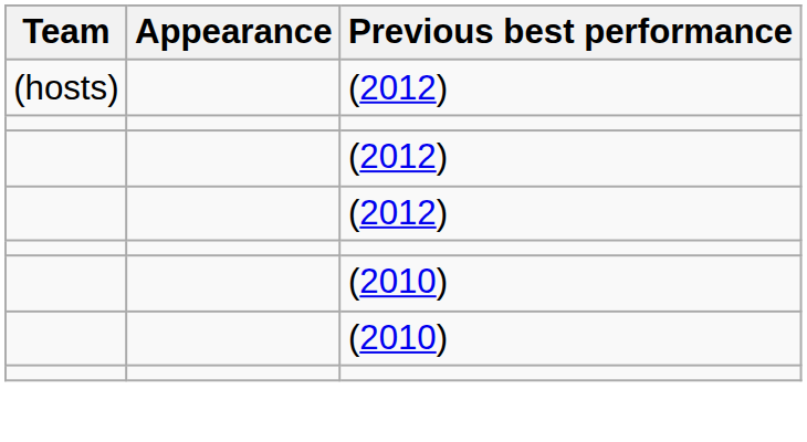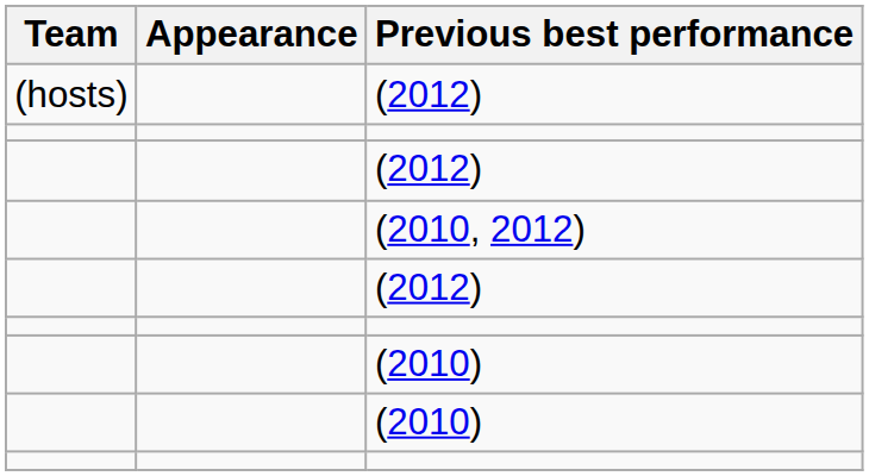 <table class="wikitable sortable" style="text-align: left;">
 <tr>
 <th>Team</th>
 <th>Appearance</th>
 <th>Previous best performance</th>
 </tr>
 <tr>
 <td> (hosts)</td>
 <td></td>
 <td> (<a href='#'>2012</a>)</td>
 </tr>
 <tr>
 <td></td>
 <td></td>
 <td></td>
 </tr>
 <tr>
 <td></td>
 <td></td>
 <td> (<a href='#'>2012</a>)</td>
+</tr>
+<tr>
+<td></td>
+<td></td>
+<td> (<a href='#'>2010</a>, <a href='#'>2012</a>)</td>
 </tr>
 <tr>
 <td></td>
 <td></td>
 <td> (<a href='#'>2012</a>)</td>
 </tr>
 <tr>
 <td></td>
 <td></td>
 <td></td>
 </tr>
 <tr>
 <td></td>
 <td></td>
 <td> (<a href='#'>2010</a>)</td>
 </tr>
 <tr>
 <td></td>
 <td></td>
 <td> (<a href='#'>2010</a>)</td>
 </tr>
 <tr>
 <td></td>
 <td></td>
 <td></td>
 </tr>
 </table>
